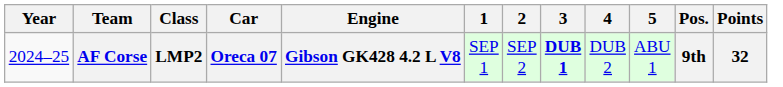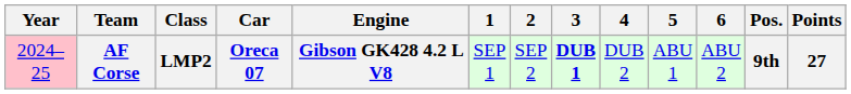 <table class="wikitable" style="text-align:center; font-size:85%">
 <tr>
 <th>Year</th>
 <th>Team</th>
 <th>Class</th>
 <th>Car</th>
 <th>Engine</th>
 <th>1</th>
 <th>2</th>
 <th>3</th>
 <th>4</th>
 <th>5</th>
+<th>6</th>
 <th>Pos.</th>
 <th>Points</th>
 </tr>
 <tr>
-<td><a href='#'>2024–25</a></td>
+<td style="background: pink;"><a href='#'>2024–25</a></td>
 <th><a href='#'>AF Corse</a></th>
 <th>LMP2</th>
 <th><a href='#'>Oreca 07</a></th>
 <th><a href='#'>Gibson</a> GK428 4.2 L <a href='#'>V8</a></th>
 <td style="background:#DFFFDF;"><a href='#'>SEP<br>1</a><br></td>
 <td style="background:#DFFFDF;"><a href='#'>SEP<br>2</a><br></td>
 <td style="background:#DFFFDF;"><strong><a href='#'>DUB<br>1</a><br></strong></td>
 <td style="background:#DFFFDF;"><a href='#'>DUB<br>2</a><br></td>
 <td style="background:#DFFFDF;"><a href='#'>ABU<br>1</a><br></td>
+<td style="background:#DFFFDF;"><a href='#'>ABU<br>2</a><br></td>
 <th>9th</th>
-<th>32</th>
+<th>27</th>
 </tr>
 </table>
